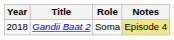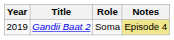 <table class="wikitable">
 <tr>
 <th>Year</th>
 <th>Title</th>
 <th>Role</th>
 <th>Notes</th>
 </tr>
 <tr>
-<td>2018</td>
+<td>2019</td>
 <td><em><a href='#'>Gandii Baat 2</a></em></td>
 <td>Soma</td>
 <td style="background: khaki;">Episode 4</td>
 </tr>
 </table>
